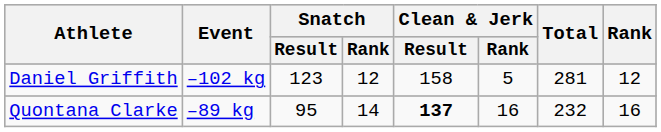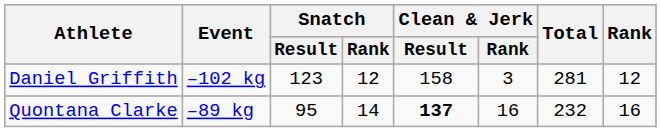 <table class="wikitable" style="font-size:90%">
 <tr>
 <th rowspan=2>Athlete</th>
 <th rowspan=2>Event</th>
 <th colspan="2">Snatch</th>
 <th colspan="2">Clean & Jerk</th>
 <th rowspan="2">Total</th>
 <th rowspan="2">Rank</th>
 </tr>
 <tr style="font-size:95%">
 <th>Result</th>
 <th>Rank</th>
 <th>Result</th>
 <th>Rank</th>
 </tr>
 <tr align=center>
 <td align=left><a href='#'>Daniel Griffith</a></td>
 <td align=left><a href='#'>–102 kg</a></td>
 <td>123</td>
 <td>12</td>
 <td>158</td>
-<td>5</td>
+<td>3</td>
 <td>281</td>
 <td>12</td>
 </tr>
 <tr align=center>
 <td align=left><a href='#'>Quontana Clarke</a></td>
 <td align=left><a href='#'>–89 kg</a></td>
 <td>95</td>
 <td>14</td>
 <td><strong>137</strong></td>
 <td>16</td>
 <td>232</td>
 <td>16</td>
 </tr>
 </table>
